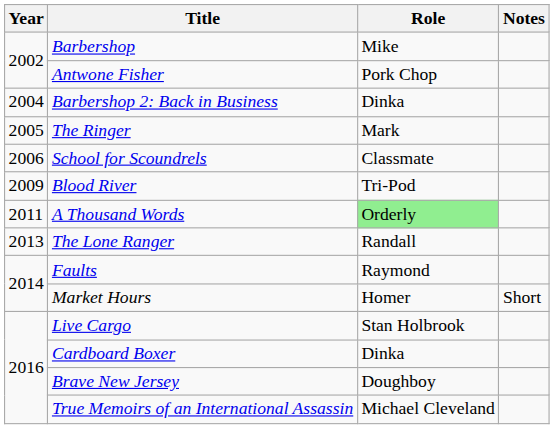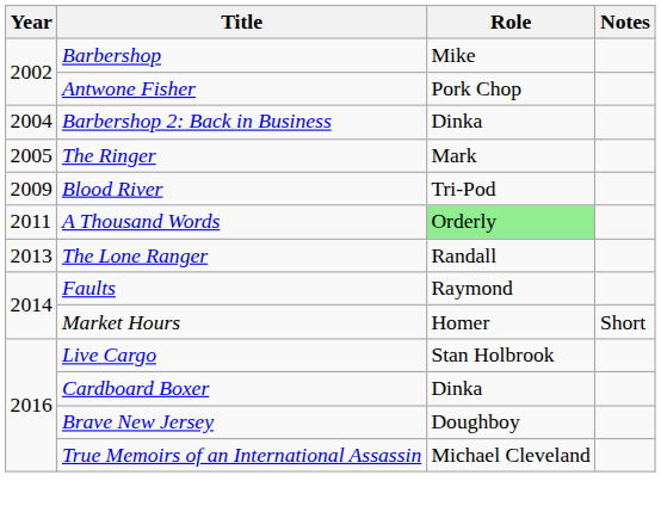 <table class="wikitable plainrowheaders sortable" style="margin-right: 0;">
 <tr>
 <th scope="col">Year</th>
 <th scope="col">Title</th>
 <th scope="col">Role</th>
 <th scope="col" class="unsortable">Notes</th>
 </tr>
 <tr>
 <td rowspan=2>2002</td>
 <td><em><a href='#'>Barbershop</a></em></td>
 <td>Mike</td>
 <td></td>
 </tr>
 <tr>
 <td><em><a href='#'>Antwone Fisher</a></em></td>
 <td>Pork Chop</td>
 <td></td>
 </tr>
 <tr>
 <td>2004</td>
 <td><em><a href='#'>Barbershop 2: Back in Business</a></em></td>
 <td>Dinka</td>
 <td></td>
 </tr>
 <tr>
 <td>2005</td>
 <td><em><a href='#'>The Ringer</a></em></td>
 <td>Mark</td>
-<td></td>
-</tr>
-<tr>
-<td>2006</td>
-<td><em><a href='#'>School for Scoundrels</a></em></td>
-<td>Classmate</td>
 <td></td>
 </tr>
 <tr>
 <td>2009</td>
 <td><em><a href='#'>Blood River</a></em></td>
 <td>Tri-Pod</td>
 <td></td>
 </tr>
 <tr>
 <td>2011</td>
 <td><em><a href='#'>A Thousand Words</a></em></td>
 <td style="background: lightgreen;">Orderly</td>
 <td></td>
 </tr>
 <tr>
 <td>2013</td>
 <td><em><a href='#'>The Lone Ranger</a></em></td>
 <td>Randall</td>
 <td></td>
 </tr>
 <tr>
 <td rowspan=2>2014</td>
 <td><em><a href='#'>Faults</a></em></td>
 <td>Raymond</td>
 <td></td>
 </tr>
 <tr>
 <td><em>Market Hours</em></td>
 <td>Homer</td>
 <td>Short</td>
 </tr>
 <tr>
 <td rowspan=4>2016</td>
 <td><em><a href='#'>Live Cargo</a></em></td>
 <td>Stan Holbrook</td>
 <td></td>
 </tr>
 <tr>
 <td><em><a href='#'>Cardboard Boxer</a></em></td>
 <td>Dinka</td>
 <td></td>
 </tr>
 <tr>
 <td><em><a href='#'>Brave New Jersey</a></em></td>
 <td>Doughboy</td>
 <td></td>
 </tr>
 <tr>
 <td><em><a href='#'>True Memoirs of an International Assassin</a></em></td>
 <td>Michael Cleveland</td>
 <td></td>
 </tr>
 </table>
